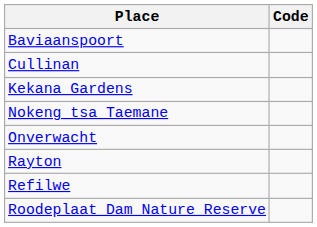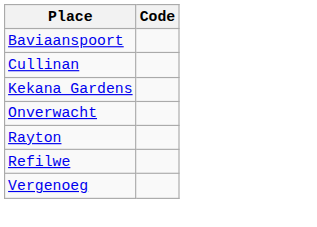 <table class="wikitable sortable" border="1">
 <tr>
 <th>Place</th>
 <th>Code</th>
 </tr>
 <tr>
 <td><a href='#'>Baviaanspoort</a></td>
 <td></td>
 </tr>
 <tr>
 <td><a href='#'>Cullinan</a></td>
 <td></td>
 </tr>
 <tr>
 <td><a href='#'>Kekana Gardens</a></td>
 <td></td>
 </tr>
 <tr>
-<td><a href='#'>Nokeng tsa Taemane</a></td>
-<td></td>
-</tr>
-<tr>
 <td><a href='#'>Onverwacht</a></td>
 <td></td>
 </tr>
 <tr>
 <td><a href='#'>Rayton</a></td>
 <td></td>
 </tr>
 <tr>
 <td><a href='#'>Refilwe</a></td>
 <td></td>
 </tr>
 <tr>
-<td><a href='#'>Roodeplaat Dam Nature Reserve</a></td>
+<td><a href='#'>Vergenoeg</a></td>
 <td></td>
 </tr>
 </table>
